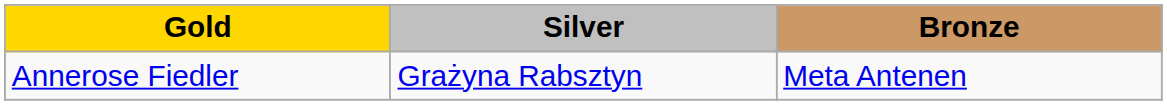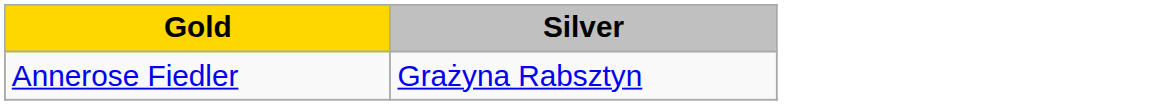 <table class="wikitable" style="text-align:left">
 <tr align="center">
 <td width=200 bgcolor=gold><strong>Gold</strong></td>
 <td width=200 bgcolor=silver><strong>Silver</strong></td>
-<td width=200 bgcolor=CC9966><strong>Bronze</strong></td>
 </tr>
 <tr>
 <td><a href='#'>Annerose Fiedler</a><br><em></em></td>
 <td><a href='#'>Grażyna Rabsztyn</a><br><em></em></td>
-<td><a href='#'>Meta Antenen</a><br><em></em></td>
 </tr>
 </table>
